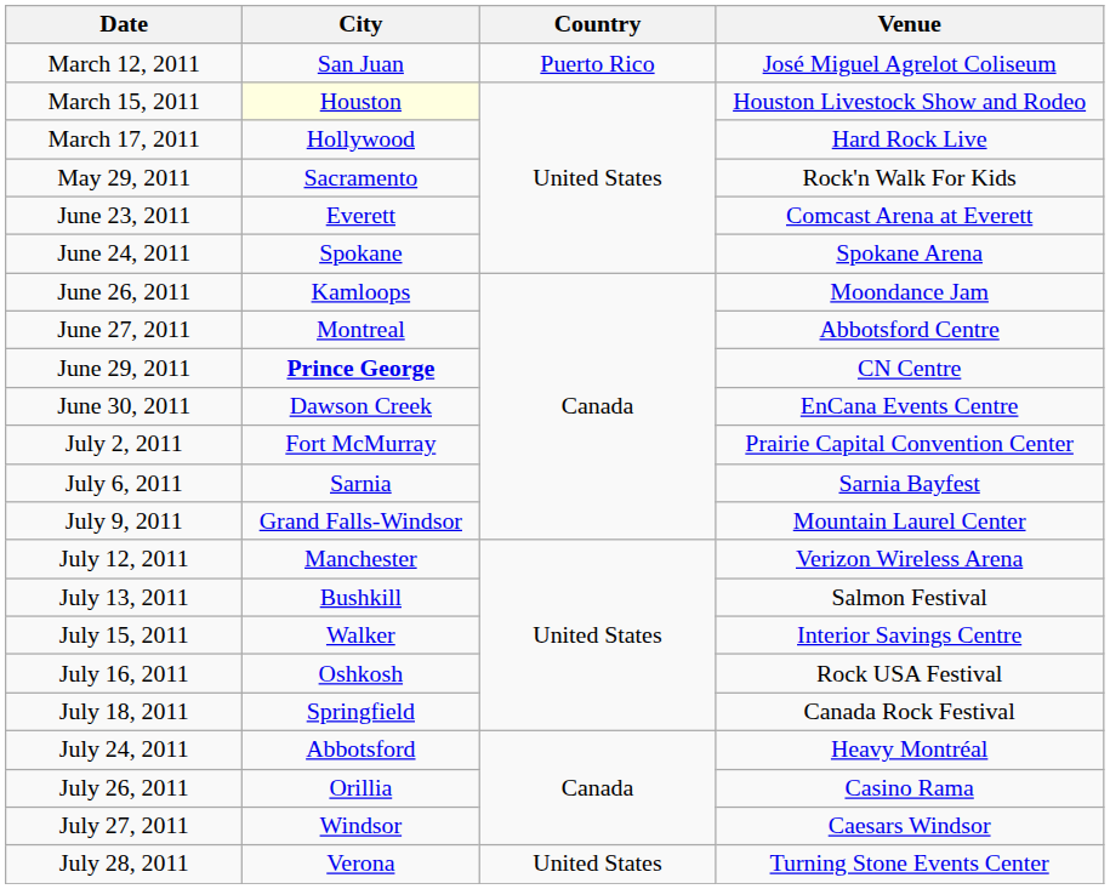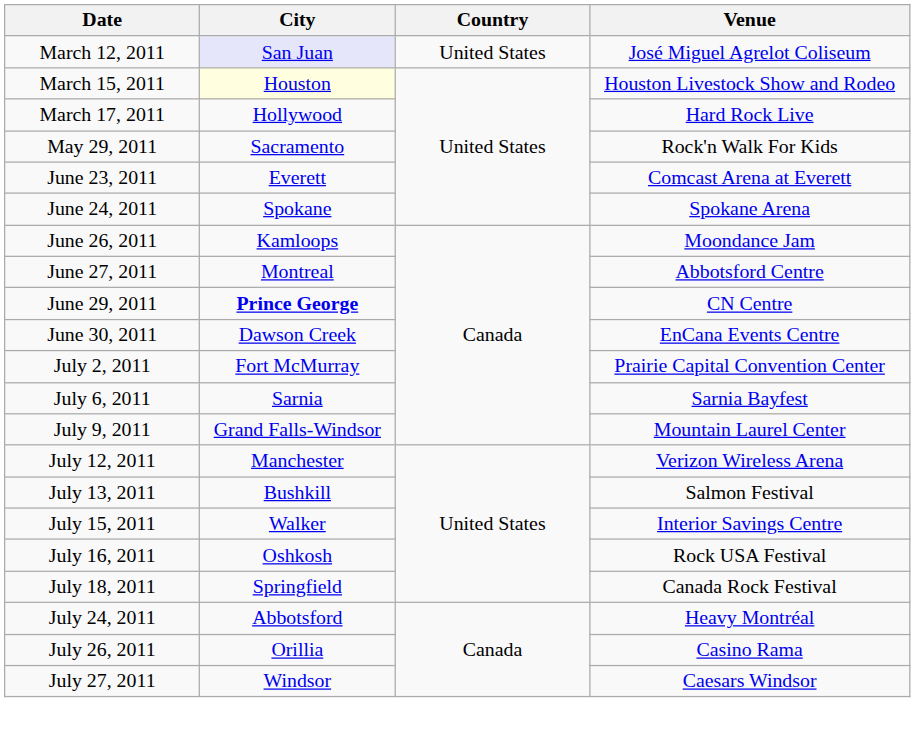 <table class="wikitable" style="text-align:center;">
 <tr>
 <th style="width:150px;">Date</th>
 <th style="width:150px;">City</th>
 <th style="width:150px;">Country</th>
 <th style="width:250px;">Venue</th>
 </tr>
 <tr>
 <td>March 12, 2011</td>
-<td><a href='#'>San Juan</a></td>
-<td><a href='#'>Puerto Rico</a></td>
+<td style="background: lavender;"><a href='#'>San Juan</a></td>
+<td>United States</td>
 <td><a href='#'>José Miguel Agrelot Coliseum</a></td>
 </tr>
 <tr>
 <td>March 15, 2011</td>
 <td style="background: lightyellow;"><a href='#'>Houston</a></td>
 <td rowspan="5">United States</td>
 <td><a href='#'>Houston Livestock Show and Rodeo</a></td>
 </tr>
 <tr>
 <td>March 17, 2011</td>
 <td><a href='#'>Hollywood</a></td>
 <td><a href='#'>Hard Rock Live</a></td>
 </tr>
 <tr>
 <td>May 29, 2011</td>
 <td><a href='#'>Sacramento</a></td>
 <td>Rock'n Walk For Kids</td>
 </tr>
 <tr>
 <td>June 23, 2011</td>
 <td><a href='#'>Everett</a></td>
 <td><a href='#'>Comcast Arena at Everett</a></td>
 </tr>
 <tr>
 <td>June 24, 2011</td>
 <td><a href='#'>Spokane</a></td>
 <td><a href='#'>Spokane Arena</a></td>
 </tr>
 <tr>
 <td>June 26, 2011</td>
 <td><a href='#'>Kamloops</a></td>
 <td rowspan="7">Canada</td>
 <td><a href='#'>Moondance Jam</a></td>
 </tr>
 <tr>
 <td>June 27, 2011</td>
 <td><a href='#'>Montreal</a></td>
 <td><a href='#'>Abbotsford Centre</a></td>
 </tr>
 <tr>
 <td>June 29, 2011</td>
 <td><strong><a href='#'>Prince George</a></strong></td>
 <td><a href='#'>CN Centre</a></td>
 </tr>
 <tr>
 <td>June 30, 2011</td>
 <td><a href='#'>Dawson Creek</a></td>
 <td><a href='#'>EnCana Events Centre</a></td>
 </tr>
 <tr>
 <td>July 2, 2011</td>
 <td><a href='#'>Fort McMurray</a></td>
 <td><a href='#'>Prairie Capital Convention Center</a></td>
 </tr>
 <tr>
 <td>July 6, 2011</td>
 <td><a href='#'>Sarnia</a></td>
 <td><a href='#'>Sarnia Bayfest</a></td>
 </tr>
 <tr>
 <td>July 9, 2011</td>
 <td><a href='#'>Grand Falls-Windsor</a></td>
 <td><a href='#'>Mountain Laurel Center</a></td>
 </tr>
 <tr>
 <td>July 12, 2011</td>
 <td><a href='#'>Manchester</a></td>
 <td rowspan="5">United States</td>
 <td><a href='#'>Verizon Wireless Arena</a></td>
 </tr>
 <tr>
 <td>July 13, 2011</td>
 <td><a href='#'>Bushkill</a></td>
 <td>Salmon Festival</td>
 </tr>
 <tr>
 <td>July 15, 2011</td>
 <td><a href='#'>Walker</a></td>
 <td><a href='#'>Interior Savings Centre</a></td>
 </tr>
 <tr>
 <td>July 16, 2011</td>
 <td><a href='#'>Oshkosh</a></td>
 <td>Rock USA Festival</td>
 </tr>
 <tr>
 <td>July 18, 2011</td>
 <td><a href='#'>Springfield</a></td>
 <td>Canada Rock Festival</td>
 </tr>
 <tr>
 <td>July 24, 2011</td>
 <td><a href='#'>Abbotsford</a></td>
 <td rowspan="3">Canada</td>
 <td><a href='#'>Heavy Montréal</a></td>
 </tr>
 <tr>
 <td>July 26, 2011</td>
 <td><a href='#'>Orillia</a></td>
 <td><a href='#'>Casino Rama</a></td>
 </tr>
 <tr>
 <td>July 27, 2011</td>
 <td><a href='#'>Windsor</a></td>
 <td><a href='#'>Caesars Windsor</a></td>
 </tr>
-<tr>
-<td>July 28, 2011</td>
-<td><a href='#'>Verona</a></td>
-<td>United States</td>
-<td><a href='#'>Turning Stone Events Center</a></td>
-</tr>
 </table>
